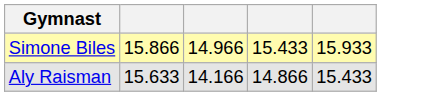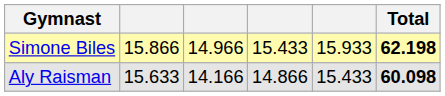 <table class="wikitable sortable" style="text-align:center; font-size:100%">
 <tr>
 <th scope="col">Gymnast</th>
 <th scope="col"></th>
 <th scope="col"></th>
 <th scope="col"></th>
 <th scope="col"></th>
+<th scope="col">Total</th>
 </tr>
 <tr style="background:#fffcaf;">
 <td align=left><a href='#'>Simone Biles</a></td>
 <td>15.866</td>
 <td>14.966</td>
 <td>15.433</td>
 <td>15.933</td>
+<td><strong>62.198</strong></td>
 </tr>
 <tr style="background:#e5e5e5;">
 <td align=left><a href='#'>Aly Raisman</a></td>
 <td>15.633</td>
 <td>14.166</td>
 <td>14.866</td>
 <td>15.433</td>
+<td><strong>60.098</strong></td>
 </tr>
 </table>
